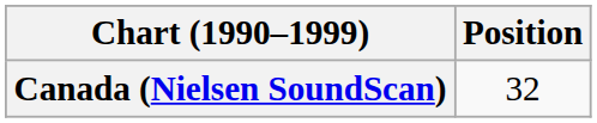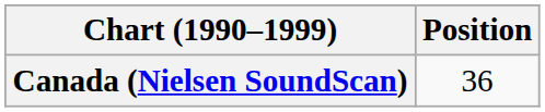 <table class="wikitable plainrowheaders" style="text-align:center">
 <tr>
 <th>Chart (1990–1999)</th>
 <th>Position</th>
 </tr>
 <tr>
 <th scope="row">Canada (<a href='#'>Nielsen SoundScan</a>)</th>
-<td>32</td>
+<td>36</td>
 </tr>
 </table>
